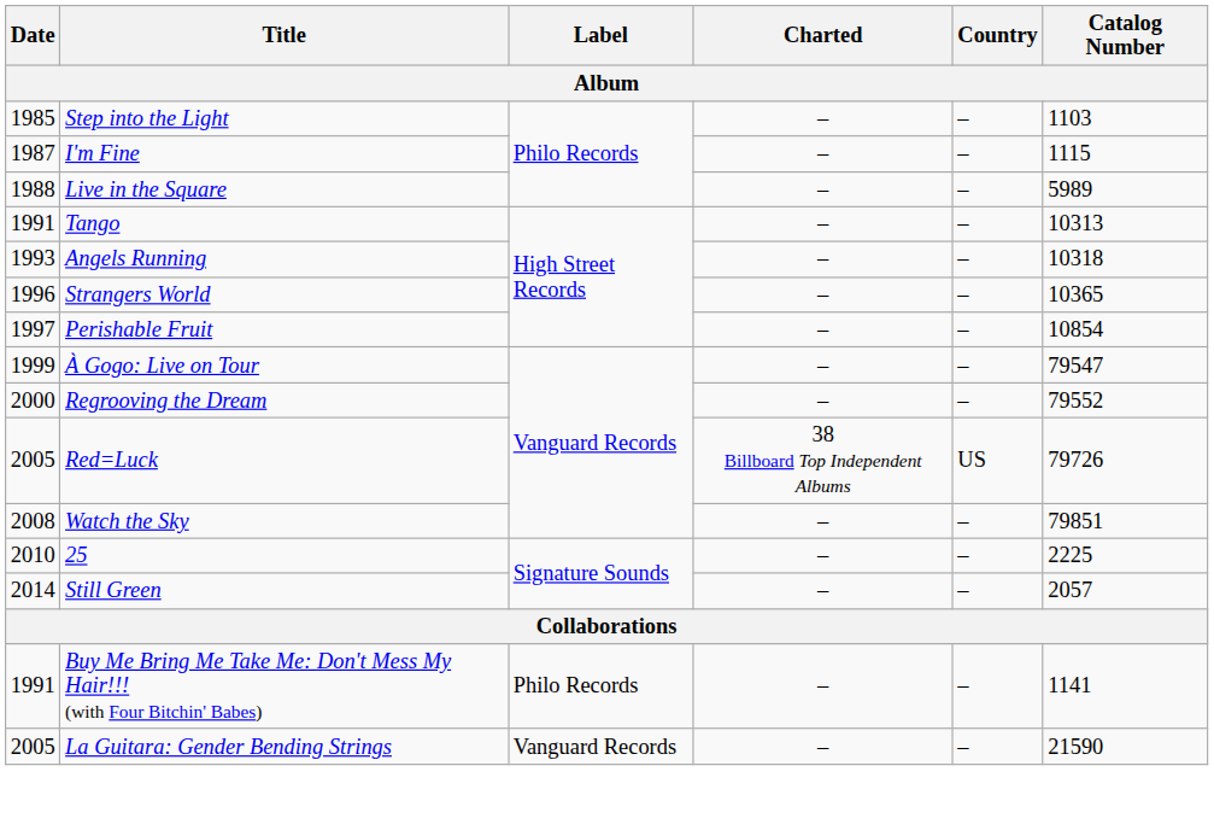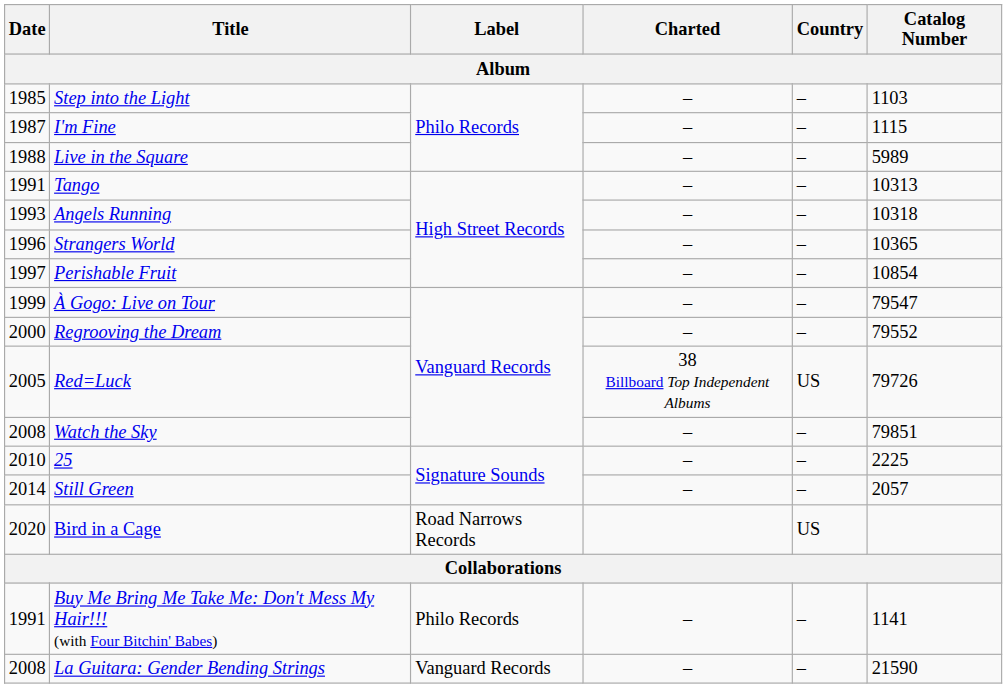 <table class="wikitable">
 <tr>
 <th>Date</th>
 <th>Title</th>
 <th>Label</th>
 <th>Charted</th>
 <th>Country</th>
 <th>Catalog Number</th>
 </tr>
 <tr style="background:#ddd;">
 <th colspan="6">Album</th>
 </tr>
 <tr>
 <td>1985</td>
 <td><em><a href='#'>Step into the Light</a></em></td>
 <td rowspan="3"><a href='#'>Philo Records</a></td>
 <td style="text-align:center;">–</td>
 <td>–</td>
 <td>1103</td>
 </tr>
 <tr>
 <td>1987</td>
 <td><em><a href='#'>I'm Fine</a></em></td>
 <td style="text-align:center;">–</td>
 <td>–</td>
 <td>1115</td>
 </tr>
 <tr>
 <td>1988</td>
 <td><em><a href='#'>Live in the Square</a></em></td>
 <td style="text-align:center;">–</td>
 <td>–</td>
 <td>5989</td>
 </tr>
 <tr>
 <td>1991</td>
 <td><em><a href='#'>Tango</a></em></td>
 <td rowspan="4"><a href='#'>High Street Records</a></td>
 <td style="text-align:center;">–</td>
 <td>–</td>
 <td>10313</td>
 </tr>
 <tr>
 <td>1993</td>
 <td><em><a href='#'>Angels Running</a></em></td>
 <td style="text-align:center;">–</td>
 <td>–</td>
 <td>10318</td>
 </tr>
 <tr>
 <td>1996</td>
 <td><em><a href='#'>Strangers World</a></em></td>
 <td style="text-align:center;">–</td>
 <td>–</td>
 <td>10365</td>
 </tr>
 <tr>
 <td>1997</td>
 <td><em><a href='#'>Perishable Fruit</a></em></td>
 <td style="text-align:center;">–</td>
 <td>–</td>
 <td>10854</td>
 </tr>
 <tr>
 <td>1999</td>
 <td><em><a href='#'>À Gogo: Live on Tour</a></em></td>
 <td rowspan="4"><a href='#'>Vanguard Records</a></td>
 <td style="text-align:center;">–</td>
 <td>–</td>
 <td>79547</td>
 </tr>
 <tr>
 <td>2000</td>
 <td><em><a href='#'>Regrooving the Dream</a></em></td>
 <td style="text-align:center;">–</td>
 <td>–</td>
 <td>79552</td>
 </tr>
 <tr>
 <td>2005</td>
 <td><em><a href='#'>Red=Luck</a></em></td>
 <td style="text-align:center;">38<br><small><a href='#'>Billboard</a> <em>Top Independent Albums</em></small></td>
 <td>US</td>
 <td>79726</td>
 </tr>
 <tr>
 <td>2008</td>
 <td><em><a href='#'>Watch the Sky</a></em></td>
 <td style="text-align:center;">–</td>
 <td>–</td>
 <td>79851</td>
 </tr>
 <tr>
 <td>2010</td>
 <td><em><a href='#'>25</a></em></td>
 <td rowspan="2"><a href='#'>Signature Sounds</a></td>
 <td style="text-align:center;">–</td>
 <td>–</td>
 <td>2225</td>
 </tr>
 <tr>
 <td>2014</td>
 <td><em><a href='#'>Still Green</a></em></td>
 <td style="text-align:center;">–</td>
 <td>–</td>
 <td>2057</td>
 </tr>
+<tr>
+<td>2020</td>
+<td><a href='#'>Bird in a Cage</a></td>
+<td>Road Narrows Records</td>
+<td></td>
+<td>US</td>
+<td></td>
+</tr>
 <tr style="background:#ddd;">
 <th colspan="6">Collaborations</th>
 </tr>
 <tr>
 <td>1991</td>
 <td><em><a href='#'>Buy Me Bring Me Take Me: Don't Mess My Hair!!!</a></em><br><small>(with <a href='#'>Four Bitchin' Babes</a>)</small></td>
 <td>Philo Records</td>
 <td style="text-align:center;">–</td>
 <td>–</td>
 <td>1141</td>
 </tr>
 <tr>
-<td>2005</td>
+<td>2008</td>
 <td><em><a href='#'>La Guitara: Gender Bending Strings</a></em></td>
 <td>Vanguard Records</td>
 <td style="text-align:center;">–</td>
 <td>–</td>
 <td>21590</td>
 </tr>
 </table>
